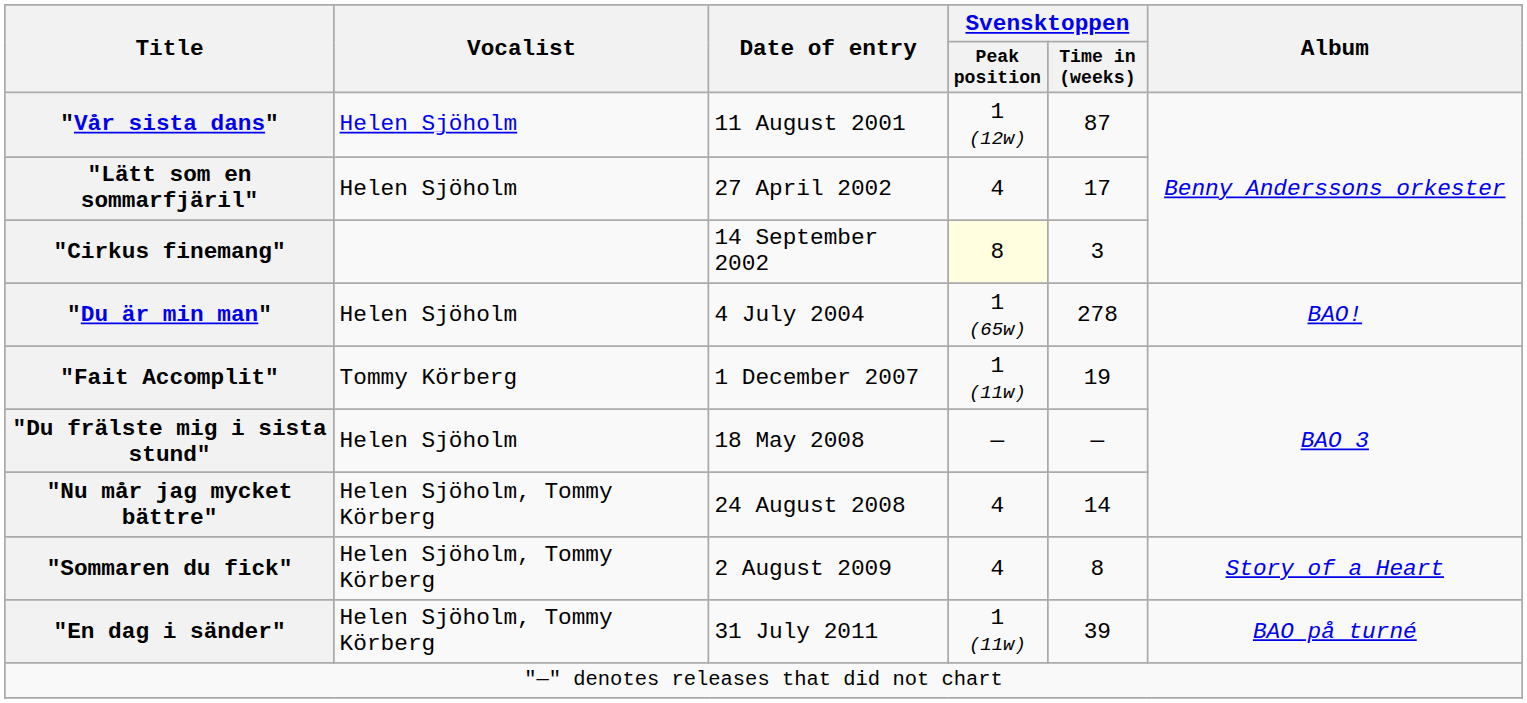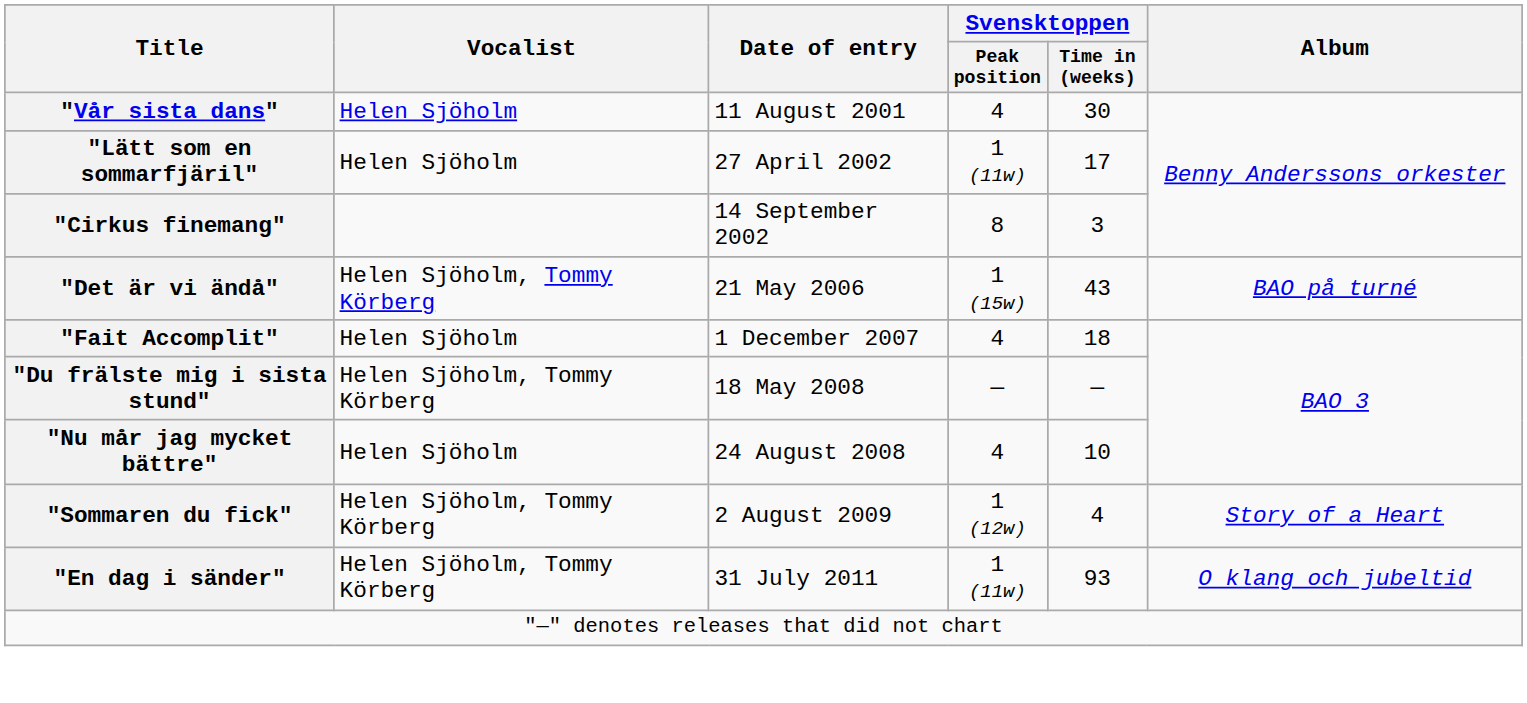 <table class="wikitable plainrowheaders" style="text-align:center;" border="1">
 <tr>
 <th scope="col" rowspan="2" style="width:14em;">Title</th>
 <th scope="col" rowspan="2" style="width:16em;">Vocalist</th>
 <th scope="col" rowspan="2" style="width:10em;">Date of entry</th>
 <th scope="col" colspan="2"><a href='#'>Svensktoppen</a></th>
 <th scope="col" rowspan="2" style="width:16em;">Album</th>
 </tr>
 <tr>
 <th scope="col" style="width:5em;font-size:80%;">Peak position</th>
 <th scope="col" style="width:5em;font-size:80%;">Time in<br>(weeks)</th>
 </tr>
 <tr>
 <th scope="row">"<a href='#'>Vår sista dans</a>"</th>
 <td style="text-align:left;"><a href='#'>Helen Sjöholm</a></td>
 <td style="text-align:left;">11 August 2001</td>
-<td>1<br><small><em>(12w)</em></small></td>
-<td>87</td>
+<td>4</td>
+<td>30</td>
 <td rowspan="3"><em><a href='#'>Benny Anderssons orkester</a></em></td>
 </tr>
 <tr>
 <th scope="row">"Lätt som en sommarfjäril"</th>
 <td style="text-align:left;">Helen Sjöholm</td>
 <td style="text-align:left;">27 April 2002</td>
-<td>4</td>
+<td>1<br><small><em>(11w)</em></small></td>
 <td>17</td>
 </tr>
 <tr>
 <th scope="row">"Cirkus finemang"</th>
 <td style="text-align:left;"></td>
 <td style="text-align:left;">14 September 2002</td>
-<td style="background: lightyellow;">8</td>
+<td>8</td>
 <td>3</td>
 </tr>
 <tr>
-<th scope="row">"<a href='#'>Du är min man</a>"</th>
-<td style="text-align:left;">Helen Sjöholm</td>
-<td style="text-align:left;">4 July 2004</td>
-<td>1<br><small><em>(65w)</em></small></td>
-<td>278</td>
-<td><em><a href='#'>BAO!</a></em></td>
+<th scope="row">"Det är vi ändå"</th>
+<td style="text-align:left;">Helen Sjöholm, <a href='#'>Tommy Körberg</a></td>
+<td style="text-align:left;">21 May 2006</td>
+<td>1<br><small><em>(15w)</em></small></td>
+<td>43</td>
+<td><em><a href='#'>BAO på turné</a></em></td>
 </tr>
 <tr>
 <th scope="row">"Fait Accomplit"</th>
-<td style="text-align:left;">Tommy Körberg</td>
+<td style="text-align:left;">Helen Sjöholm</td>
 <td style="text-align:left;">1 December 2007</td>
-<td>1<br><small><em>(11w)</em></small></td>
-<td>19</td>
+<td>4</td>
+<td>18</td>
 <td rowspan="3"><em><a href='#'>BAO 3</a></em></td>
 </tr>
 <tr>
 <th scope="row">"Du frälste mig i sista stund"</th>
-<td style="text-align:left;">Helen Sjöholm</td>
+<td style="text-align:left;">Helen Sjöholm, Tommy Körberg</td>
 <td style="text-align:left;">18 May 2008</td>
 <td>—</td>
 <td>—</td>
 </tr>
 <tr>
 <th scope="row">"Nu mår jag mycket bättre"</th>
-<td style="text-align:left;">Helen Sjöholm, Tommy Körberg</td>
+<td style="text-align:left;">Helen Sjöholm</td>
 <td style="text-align:left;">24 August 2008</td>
 <td>4</td>
-<td>14</td>
+<td>10</td>
 </tr>
 <tr>
 <th scope="row">"Sommaren du fick"</th>
 <td style="text-align:left;">Helen Sjöholm, Tommy Körberg</td>
 <td style="text-align:left;">2 August 2009</td>
+<td>1<br><small><em>(12w)</em></small></td>
 <td>4</td>
-<td>8</td>
 <td><em><a href='#'>Story of a Heart</a></em></td>
 </tr>
 <tr>
 <th scope="row">"En dag i sänder"</th>
 <td style="text-align:left;">Helen Sjöholm, Tommy Körberg</td>
 <td style="text-align:left;">31 July 2011</td>
 <td>1<br><small><em>(11w)</em></small></td>
-<td>39</td>
-<td><em><a href='#'>BAO på turné</a></em></td>
+<td>93</td>
+<td><em><a href='#'>O klang och jubeltid</a></em></td>
 </tr>
 <tr>
 <td colspan="6" style="font-size:90%">"—" denotes releases that did not chart</td>
 </tr>
 </table>
